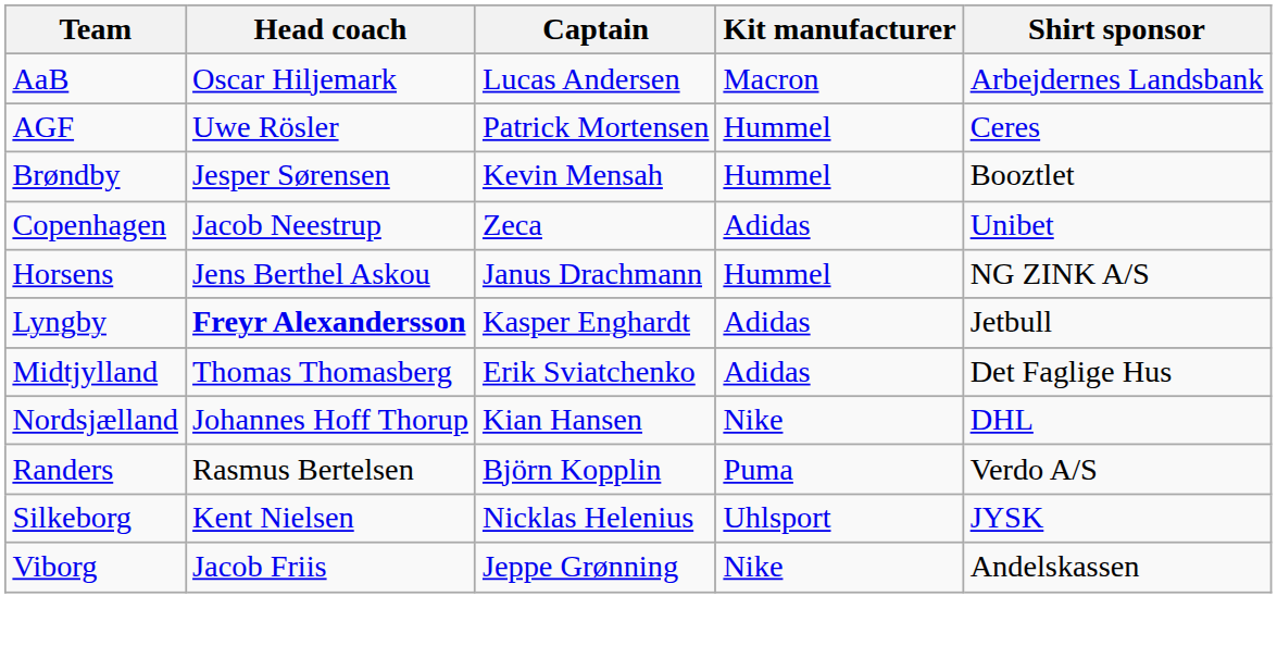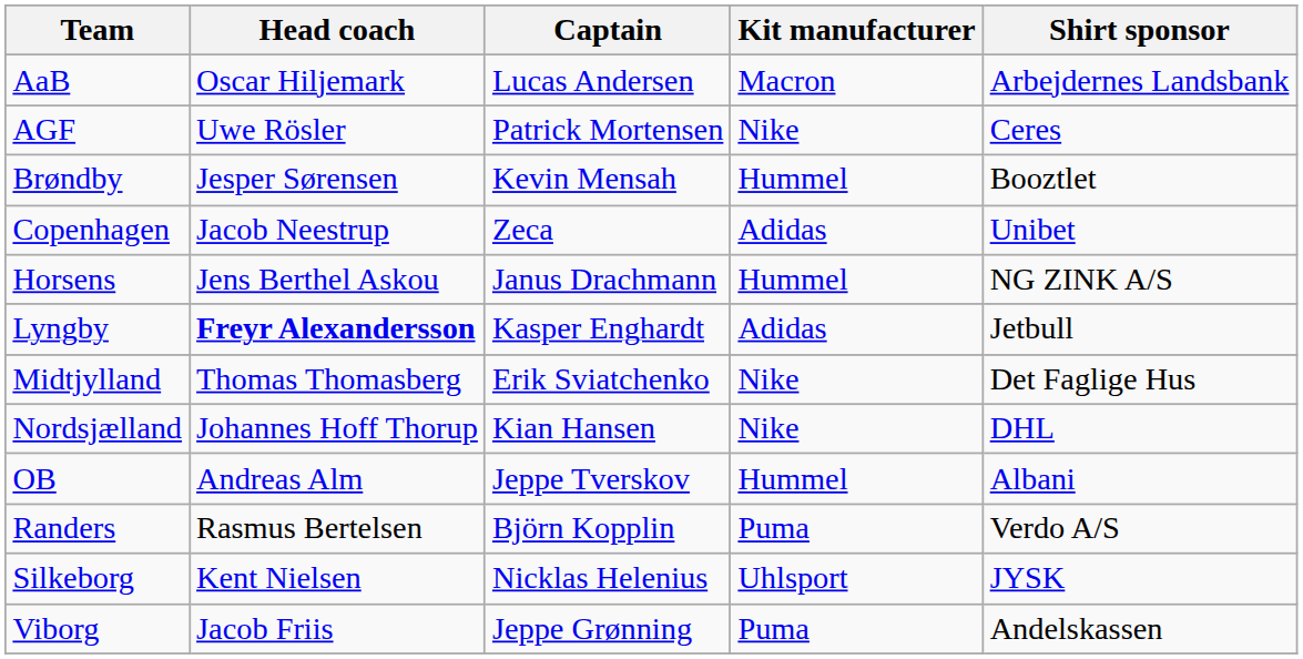 <table class="wikitable sortable" style="text-align: left;">
 <tr>
 <th>Team</th>
 <th>Head coach</th>
 <th>Captain</th>
 <th>Kit manufacturer</th>
 <th>Shirt sponsor</th>
 </tr>
 <tr>
 <td><a href='#'>AaB</a></td>
 <td> <a href='#'>Oscar Hiljemark</a></td>
 <td> <a href='#'>Lucas Andersen</a></td>
 <td><a href='#'>Macron</a></td>
 <td><a href='#'>Arbejdernes Landsbank</a></td>
 </tr>
 <tr>
 <td><a href='#'>AGF</a></td>
 <td> <a href='#'>Uwe Rösler</a></td>
 <td> <a href='#'>Patrick Mortensen</a></td>
-<td><a href='#'>Hummel</a></td>
+<td><a href='#'>Nike</a></td>
 <td><a href='#'>Ceres</a></td>
 </tr>
 <tr>
 <td><a href='#'>Brøndby</a></td>
 <td> <a href='#'>Jesper Sørensen</a></td>
 <td> <a href='#'>Kevin Mensah</a></td>
 <td><a href='#'>Hummel</a></td>
 <td>Booztlet</td>
 </tr>
 <tr>
 <td><a href='#'>Copenhagen</a></td>
 <td> <a href='#'>Jacob Neestrup</a></td>
 <td> <a href='#'>Zeca</a></td>
 <td><a href='#'>Adidas</a></td>
 <td><a href='#'>Unibet</a></td>
 </tr>
 <tr>
 <td><a href='#'>Horsens</a></td>
 <td> <a href='#'>Jens Berthel Askou</a></td>
 <td> <a href='#'>Janus Drachmann</a></td>
 <td><a href='#'>Hummel</a></td>
 <td>NG ZINK A/S</td>
 </tr>
 <tr>
 <td><a href='#'>Lyngby</a></td>
 <td><strong> <a href='#'>Freyr Alexandersson</a></strong></td>
 <td> <a href='#'>Kasper Enghardt</a></td>
 <td><a href='#'>Adidas</a></td>
 <td>Jetbull</td>
 </tr>
 <tr>
 <td><a href='#'>Midtjylland</a></td>
 <td> <a href='#'>Thomas Thomasberg</a></td>
 <td> <a href='#'>Erik Sviatchenko</a></td>
-<td><a href='#'>Adidas</a></td>
+<td><a href='#'>Nike</a></td>
 <td>Det Faglige Hus</td>
 </tr>
 <tr>
 <td><a href='#'>Nordsjælland</a></td>
 <td> <a href='#'>Johannes Hoff Thorup</a></td>
 <td> <a href='#'>Kian Hansen</a></td>
 <td><a href='#'>Nike</a></td>
 <td><a href='#'>DHL</a></td>
+</tr>
+<tr>
+<td><a href='#'>OB</a></td>
+<td> <a href='#'>Andreas Alm</a></td>
+<td> <a href='#'>Jeppe Tverskov</a></td>
+<td><a href='#'>Hummel</a></td>
+<td><a href='#'>Albani</a></td>
 </tr>
 <tr>
 <td><a href='#'>Randers</a></td>
 <td> Rasmus Bertelsen</td>
 <td> <a href='#'>Björn Kopplin</a></td>
 <td><a href='#'>Puma</a></td>
 <td>Verdo A/S</td>
 </tr>
 <tr>
 <td><a href='#'>Silkeborg</a></td>
 <td> <a href='#'>Kent Nielsen</a></td>
 <td> <a href='#'>Nicklas Helenius</a></td>
 <td><a href='#'>Uhlsport</a></td>
 <td><a href='#'>JYSK</a></td>
 </tr>
 <tr>
 <td><a href='#'>Viborg</a></td>
 <td> <a href='#'>Jacob Friis</a></td>
 <td> <a href='#'>Jeppe Grønning</a></td>
-<td><a href='#'>Nike</a></td>
+<td><a href='#'>Puma</a></td>
 <td>Andelskassen</td>
 </tr>
 </table>
